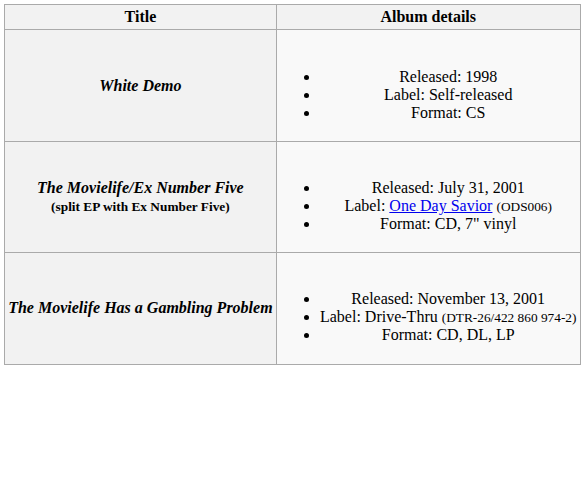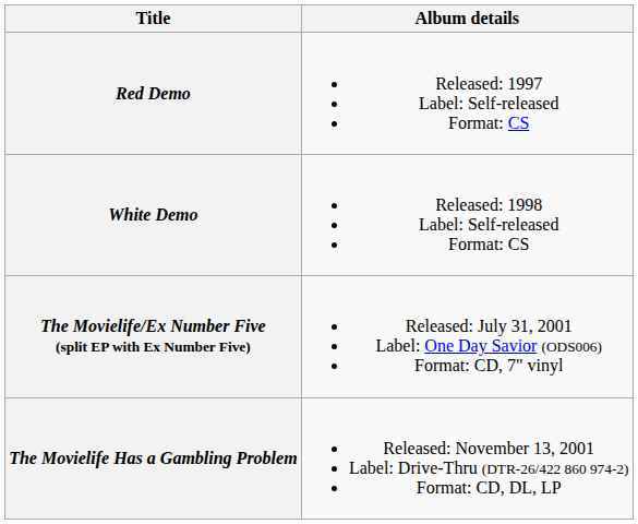 <table class="wikitable plainrowheaders" style="text-align:center;">
 <tr>
 <th scope="col" rowspan="1">Title</th>
 <th scope="col" rowspan="1">Album details</th>
+</tr>
+<tr>
+<th scope="row"><strong><em>Red Demo</em></strong></th>
+<td><br><ul><li>Released: 1997</li><li>Label: Self-released</li><li>Format: <a href='#'>CS</a></li></ul></td>
 </tr>
 <tr>
 <th scope="row"><strong><em>White Demo</em></strong></th>
 <td><br><ul><li>Released: 1998</li><li>Label: Self-released</li><li>Format: CS</li></ul></td>
 </tr>
 <tr>
 <th scope="row"><strong><em>The Movielife/Ex Number Five</em></strong><br><small>(split EP with Ex Number Five)</small></th>
 <td><br><ul><li>Released: July 31, 2001</li><li>Label: <a href='#'>One Day Savior</a> <small>(ODS006)</small></li><li>Format: CD, 7" vinyl</li></ul></td>
 </tr>
 <tr>
 <th scope="row"><strong><em>The Movielife Has a Gambling Problem</em></strong></th>
 <td><br><ul><li>Released: November 13, 2001</li><li>Label: Drive-Thru <small>(DTR-26/422 860 974-2)</small></li><li>Format: CD, DL, LP</li></ul></td>
 </tr>
 </table>
